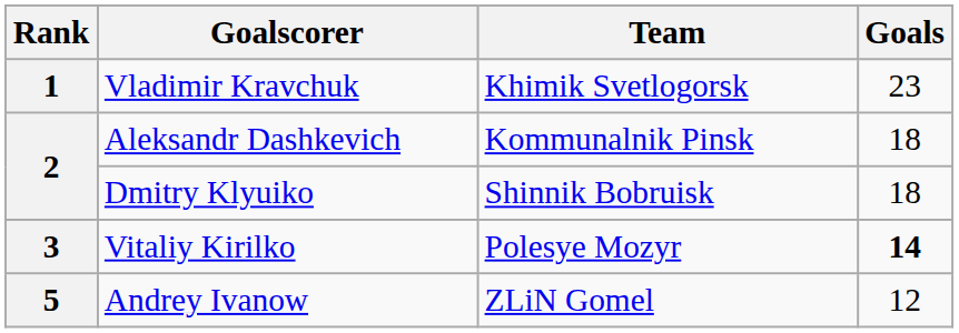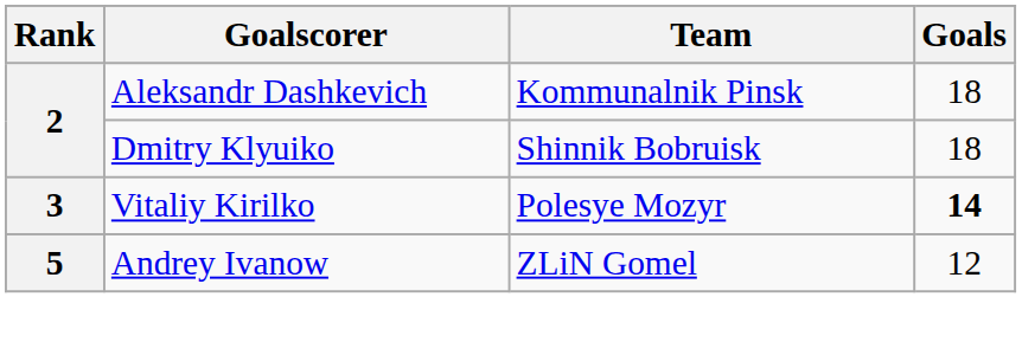 <table class="wikitable" style="font-size: 95%;">
 <tr bgcolor="#CCCCCC" align="center">
 <th>Rank</th>
 <th width=170>Goalscorer</th>
 <th width=170>Team</th>
 <th>Goals</th>
-</tr>
-<tr>
-<th align="center">1</th>
-<td> <a href='#'>Vladimir Kravchuk</a></td>
-<td><a href='#'>Khimik Svetlogorsk</a></td>
-<td align="center">23</td>
 </tr>
 <tr>
 <th align="center" rowspan="2">2</th>
 <td> <a href='#'>Aleksandr Dashkevich</a></td>
 <td><a href='#'>Kommunalnik Pinsk</a></td>
 <td align="center">18</td>
 </tr>
 <tr>
 <td> <a href='#'>Dmitry Klyuiko</a></td>
 <td><a href='#'>Shinnik Bobruisk</a></td>
 <td align="center">18</td>
 </tr>
 <tr>
 <th align="center">3</th>
 <td> <a href='#'>Vitaliy Kirilko</a></td>
 <td><a href='#'>Polesye Mozyr</a></td>
 <td align="center"><strong>14</strong></td>
 </tr>
 <tr>
 <th align="center">5</th>
 <td> <a href='#'>Andrey Ivanow</a></td>
 <td><a href='#'>ZLiN Gomel</a></td>
 <td align="center">12</td>
 </tr>
 </table>
